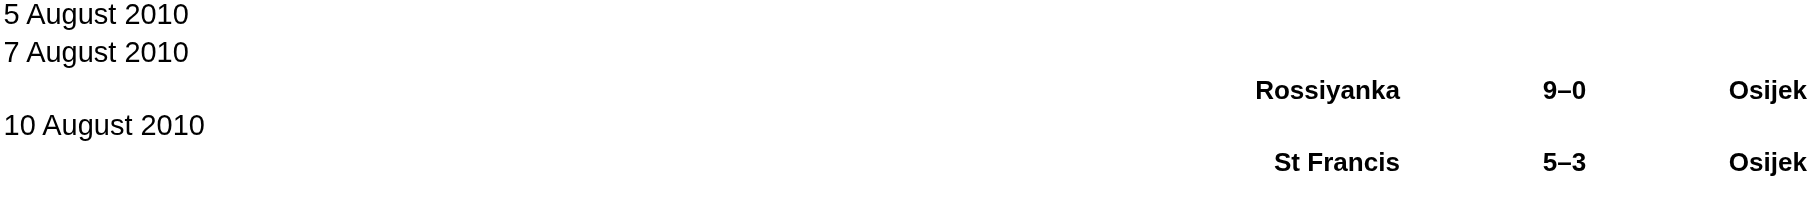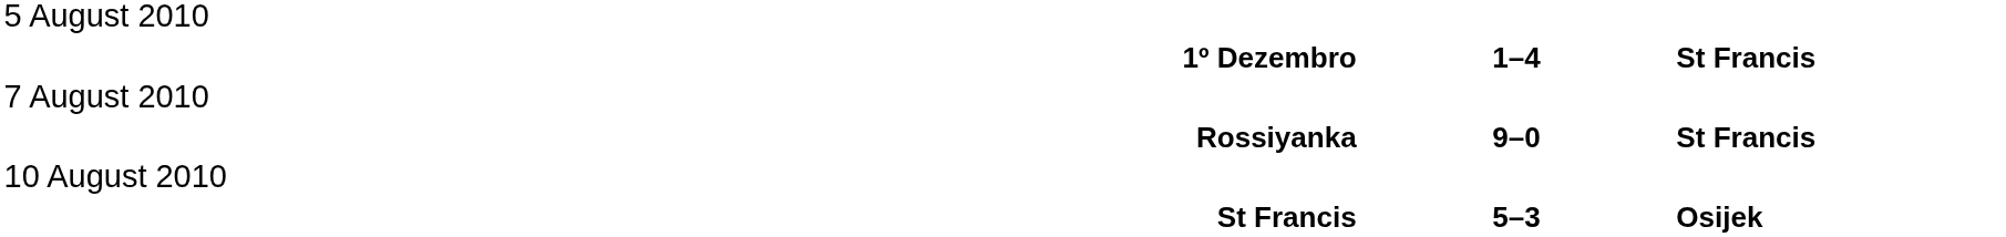 <table width=100% cellspacing=1>
 <tr>
 <th></th>
 <th></th>
 <th></th>
 </tr>
 <tr>
 <td>5 August 2010</td>
 </tr>
+<tr style=font-size:90%>
+<td align=right><strong>1º Dezembro</strong></td>
+<td align=center><strong>1–4</strong></td>
+<td><strong>St Francis</strong></td>
+</tr>
 <tr>
 <td>7 August 2010</td>
 </tr>
 <tr style=font-size:90%>
 <td align=right><strong>Rossiyanka</strong></td>
 <td align=center><strong>9–0</strong></td>
-<td><strong>Osijek</strong></td>
+<td><strong>St Francis</strong></td>
 </tr>
 <tr>
 <td>10 August 2010</td>
 </tr>
 <tr style=font-size:90%>
 <td align=right><strong>St Francis</strong></td>
 <td align=center><strong>5–3</strong></td>
 <td><strong>Osijek</strong></td>
 </tr>
 <tr>
 </tr>
 </table>
